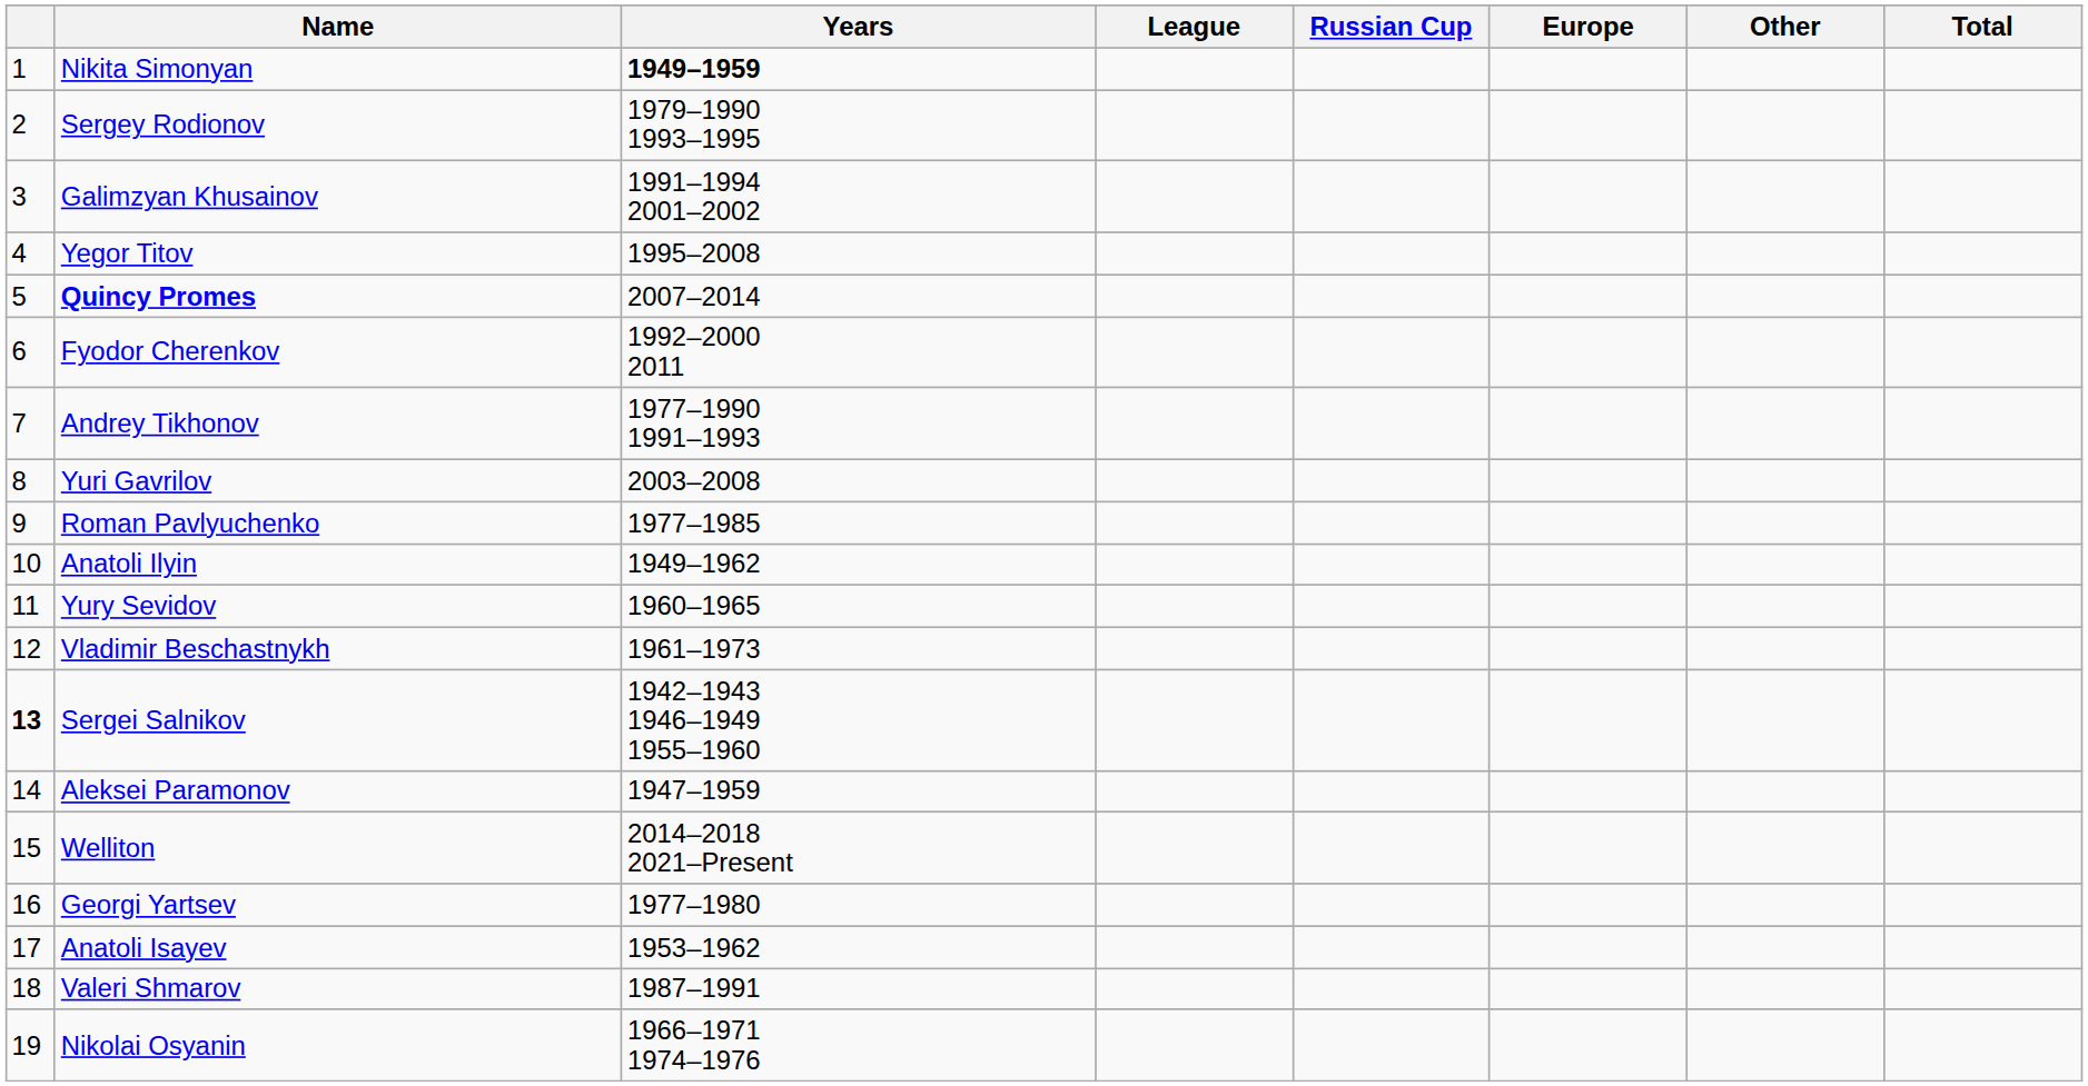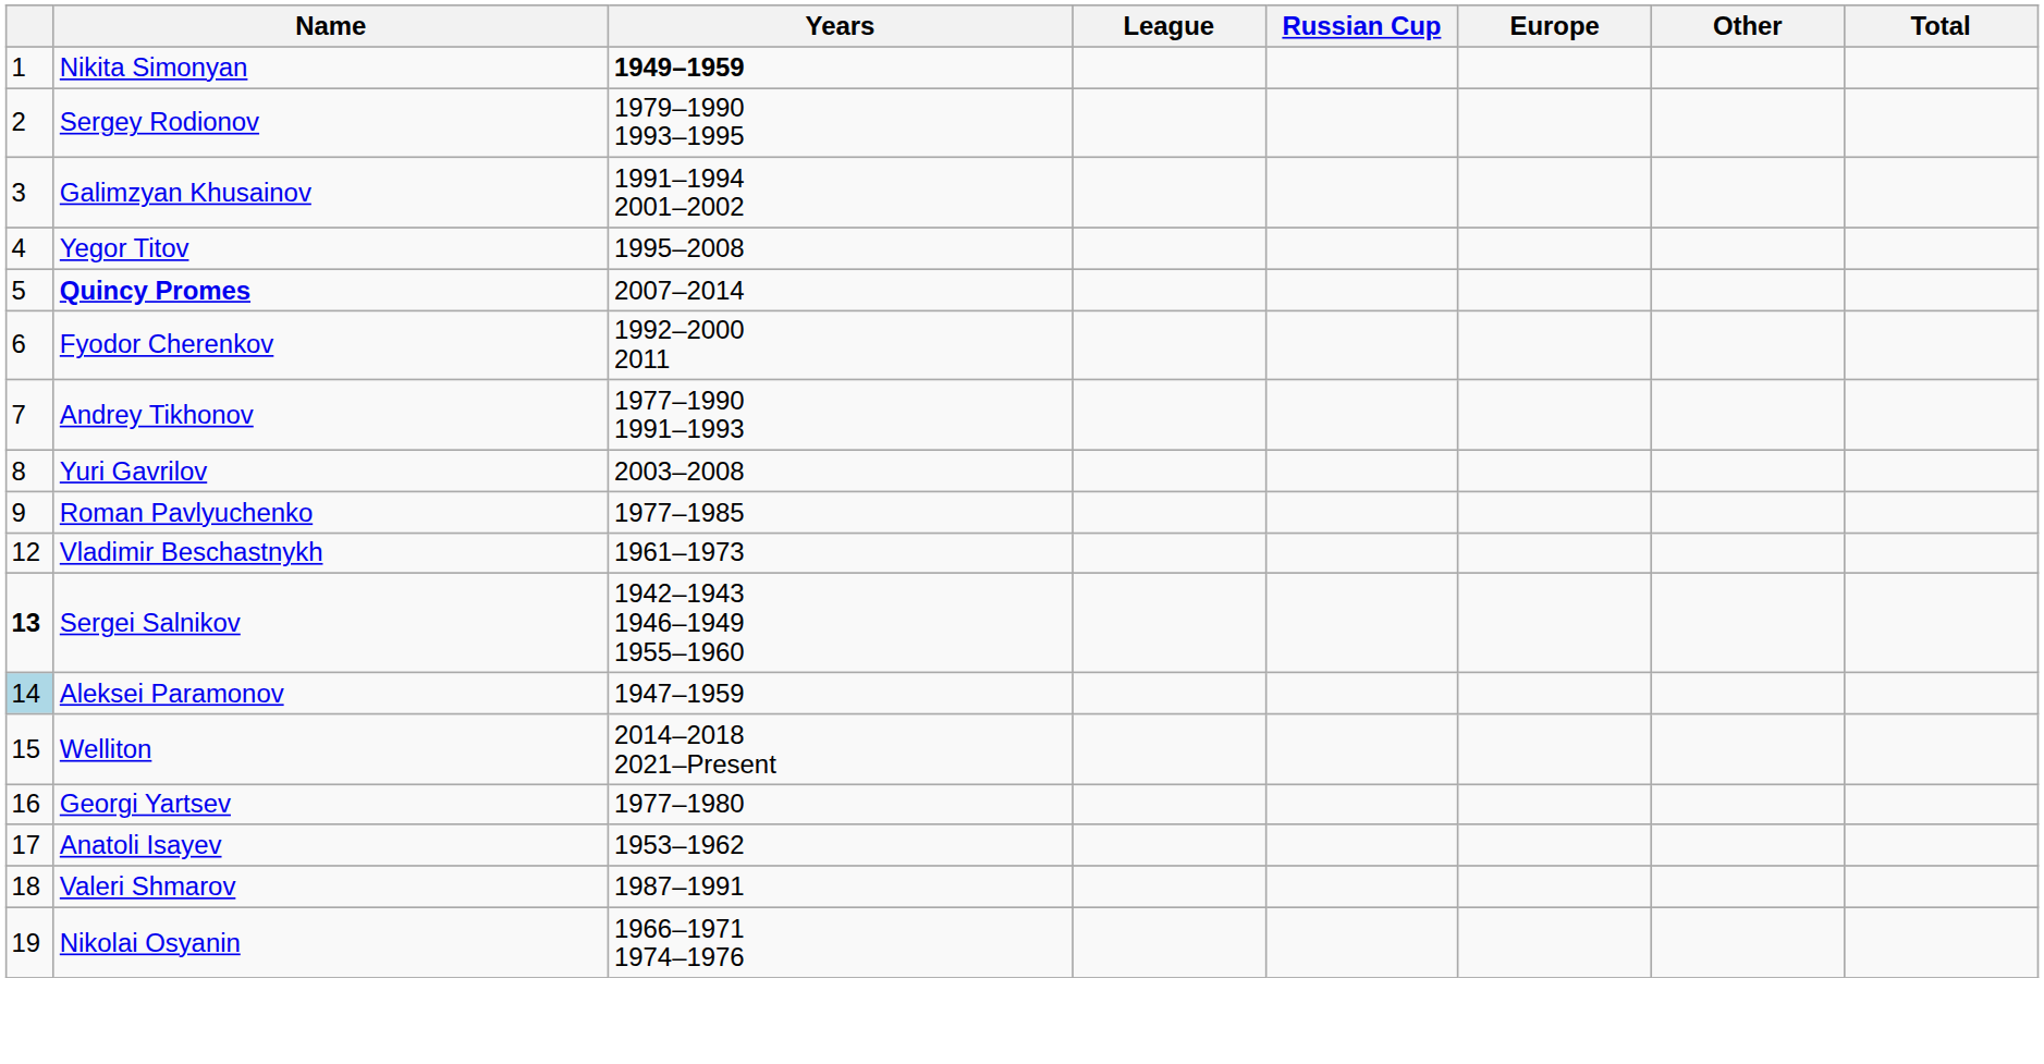 <table class="wikitable mw-collapsible mw-collapsed"  style="margin:auto; border:1px solid #aaa; font-size:90%;">
 <tr>
 <th width=20px></th>
 <th width=300px>Name</th>
 <th width=250px>Years</th>
 <th width=100px>League</th>
 <th width=100px><a href='#'>Russian Cup</a></th>
 <th width=100px>Europe</th>
 <th width=100px>Other</th>
 <th width=100px>Total</th>
 </tr>
 <tr>
 <td>1</td>
 <td align="left"> <a href='#'>Nikita Simonyan</a></td>
 <td><strong>1949–1959</strong></td>
 <td></td>
 <td></td>
 <td></td>
 <td></td>
 <td></td>
 </tr>
 <tr>
 <td>2</td>
 <td align="left"> <a href='#'>Sergey Rodionov</a></td>
 <td>1979–1990 <br> 1993–1995</td>
 <td></td>
 <td></td>
 <td></td>
 <td></td>
 <td></td>
 </tr>
 <tr>
 <td>3</td>
 <td align="left"> <a href='#'>Galimzyan Khusainov</a></td>
 <td>1991–1994 <br> 2001–2002</td>
 <td></td>
 <td></td>
 <td></td>
 <td></td>
 <td></td>
 </tr>
 <tr>
 <td>4</td>
 <td align="left"> <a href='#'>Yegor Titov</a></td>
 <td>1995–2008</td>
 <td></td>
 <td></td>
 <td></td>
 <td></td>
 <td></td>
 </tr>
 <tr>
 <td>5</td>
 <td align="left"> <strong><a href='#'>Quincy Promes</a></strong></td>
 <td>2007–2014</td>
 <td></td>
 <td></td>
 <td></td>
 <td></td>
 <td></td>
 </tr>
 <tr>
 <td>6</td>
 <td align="left"> <a href='#'>Fyodor Cherenkov</a></td>
 <td>1992–2000 <br> 2011</td>
 <td></td>
 <td></td>
 <td></td>
 <td></td>
 <td></td>
 </tr>
 <tr>
 <td>7</td>
 <td align="left"> <a href='#'>Andrey Tikhonov</a></td>
 <td>1977–1990 <br> 1991–1993</td>
 <td></td>
 <td></td>
 <td></td>
 <td></td>
 <td></td>
 </tr>
 <tr>
 <td>8</td>
 <td align="left"> <a href='#'>Yuri Gavrilov</a></td>
 <td>2003–2008</td>
 <td></td>
 <td></td>
 <td></td>
 <td></td>
 <td></td>
 </tr>
 <tr>
 <td>9</td>
 <td align="left"> <a href='#'>Roman Pavlyuchenko</a></td>
 <td>1977–1985</td>
 <td></td>
 <td></td>
 <td></td>
 <td></td>
 <td></td>
 </tr>
 <tr>
-<td>10</td>
-<td align="left"> <a href='#'>Anatoli Ilyin</a></td>
-<td>1949–1962</td>
-<td></td>
-<td></td>
-<td></td>
-<td></td>
-<td></td>
-</tr>
-<tr>
-<td>11</td>
-<td align="left"> <a href='#'>Yury Sevidov</a></td>
-<td>1960–1965</td>
-<td></td>
-<td></td>
-<td></td>
-<td></td>
-<td></td>
-</tr>
-<tr>
 <td>12</td>
 <td align="left"> <a href='#'>Vladimir Beschastnykh</a></td>
 <td>1961–1973</td>
 <td></td>
 <td></td>
 <td></td>
 <td></td>
 <td></td>
 </tr>
 <tr>
 <td><strong>13</strong></td>
 <td align="left"> <a href='#'>Sergei Salnikov</a></td>
 <td>1942–1943 <br> 1946–1949 <br> 1955–1960</td>
 <td></td>
 <td></td>
 <td></td>
 <td></td>
 <td></td>
 </tr>
 <tr>
-<td>14</td>
+<td style="background: lightblue;">14</td>
 <td align="left"> <a href='#'>Aleksei Paramonov</a></td>
 <td>1947–1959</td>
 <td></td>
 <td></td>
 <td></td>
 <td></td>
 <td></td>
 </tr>
 <tr>
 <td>15</td>
 <td align="left"> <a href='#'>Welliton</a></td>
 <td>2014–2018 <br> 2021–Present</td>
 <td></td>
 <td></td>
 <td></td>
 <td></td>
 <td></td>
 </tr>
 <tr>
 <td>16</td>
 <td align="left"> <a href='#'>Georgi Yartsev</a></td>
 <td>1977–1980</td>
 <td></td>
 <td></td>
 <td></td>
 <td></td>
 <td></td>
 </tr>
 <tr>
 <td>17</td>
 <td align="left"> <a href='#'>Anatoli Isayev</a></td>
 <td>1953–1962</td>
 <td></td>
 <td></td>
 <td></td>
 <td></td>
 <td></td>
 </tr>
 <tr>
 <td>18</td>
 <td align="left"> <a href='#'>Valeri Shmarov</a></td>
 <td>1987–1991</td>
 <td></td>
 <td></td>
 <td></td>
 <td></td>
 <td></td>
 </tr>
 <tr>
 <td>19</td>
 <td align="left"> <a href='#'>Nikolai Osyanin</a></td>
 <td>1966–1971 <br> 1974–1976</td>
 <td></td>
 <td></td>
 <td></td>
 <td></td>
 <td></td>
 </tr>
 </table>
